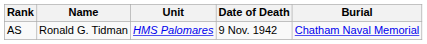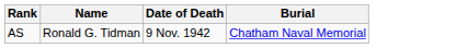 <table class="wikitable">
 <tr>
 <th>Rank</th>
 <th>Name</th>
-<th>Unit</th>
 <th>Date of Death</th>
 <th>Burial</th>
 </tr>
 <tr>
 <td>AS</td>
 <td>Ronald G. Tidman</td>
-<td><em><a href='#'>HMS Palomares</a></em></td>
 <td>9 Nov. 1942</td>
 <td><a href='#'>Chatham Naval Memorial</a></td>
 </tr>
 </table>
